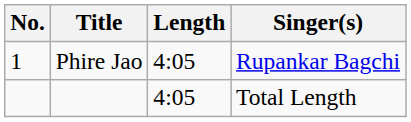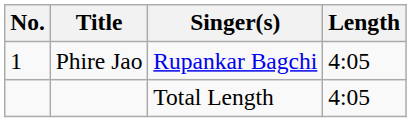 <table class="wikitable">
 <tr>
 <th>No.</th>
 <th>Title</th>
+<th>Singer(s)</th>
 <th>Length</th>
-<th>Singer(s)</th>
 </tr>
 <tr>
 <td>1</td>
 <td>Phire Jao</td>
+<td><a href='#'>Rupankar Bagchi</a></td>
 <td>4:05</td>
-<td><a href='#'>Rupankar Bagchi</a></td>
 </tr>
 <tr>
 <td></td>
 <td></td>
+<td>Total Length</td>
 <td>4:05</td>
-<td>Total Length</td>
 </tr>
 </table>
